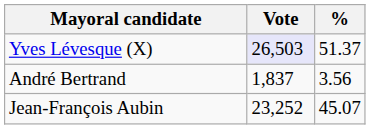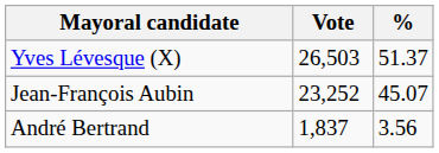 <table class="wikitable">
 <tr>
 <th bgcolor="#DDDDFF" width="200px">Mayoral candidate</th>
 <th bgcolor="#DDDDFF" width="50px">Vote</th>
 <th bgcolor="#DDDDFF" width="30px">%</th>
 </tr>
 <tr>
 <td><a href='#'>Yves Lévesque</a> (X)</td>
-<td style="background: lavender;">26,503</td>
+<td>26,503</td>
 <td>51.37</td>
+</tr>
+<tr>
+<td>Jean-François Aubin</td>
+<td>23,252</td>
+<td>45.07</td>
 </tr>
 <tr>
 <td>André Bertrand</td>
 <td>1,837</td>
 <td>3.56</td>
 </tr>
-<tr>
-<td>Jean-François Aubin</td>
-<td>23,252</td>
-<td>45.07</td>
-</tr>
 </table>
